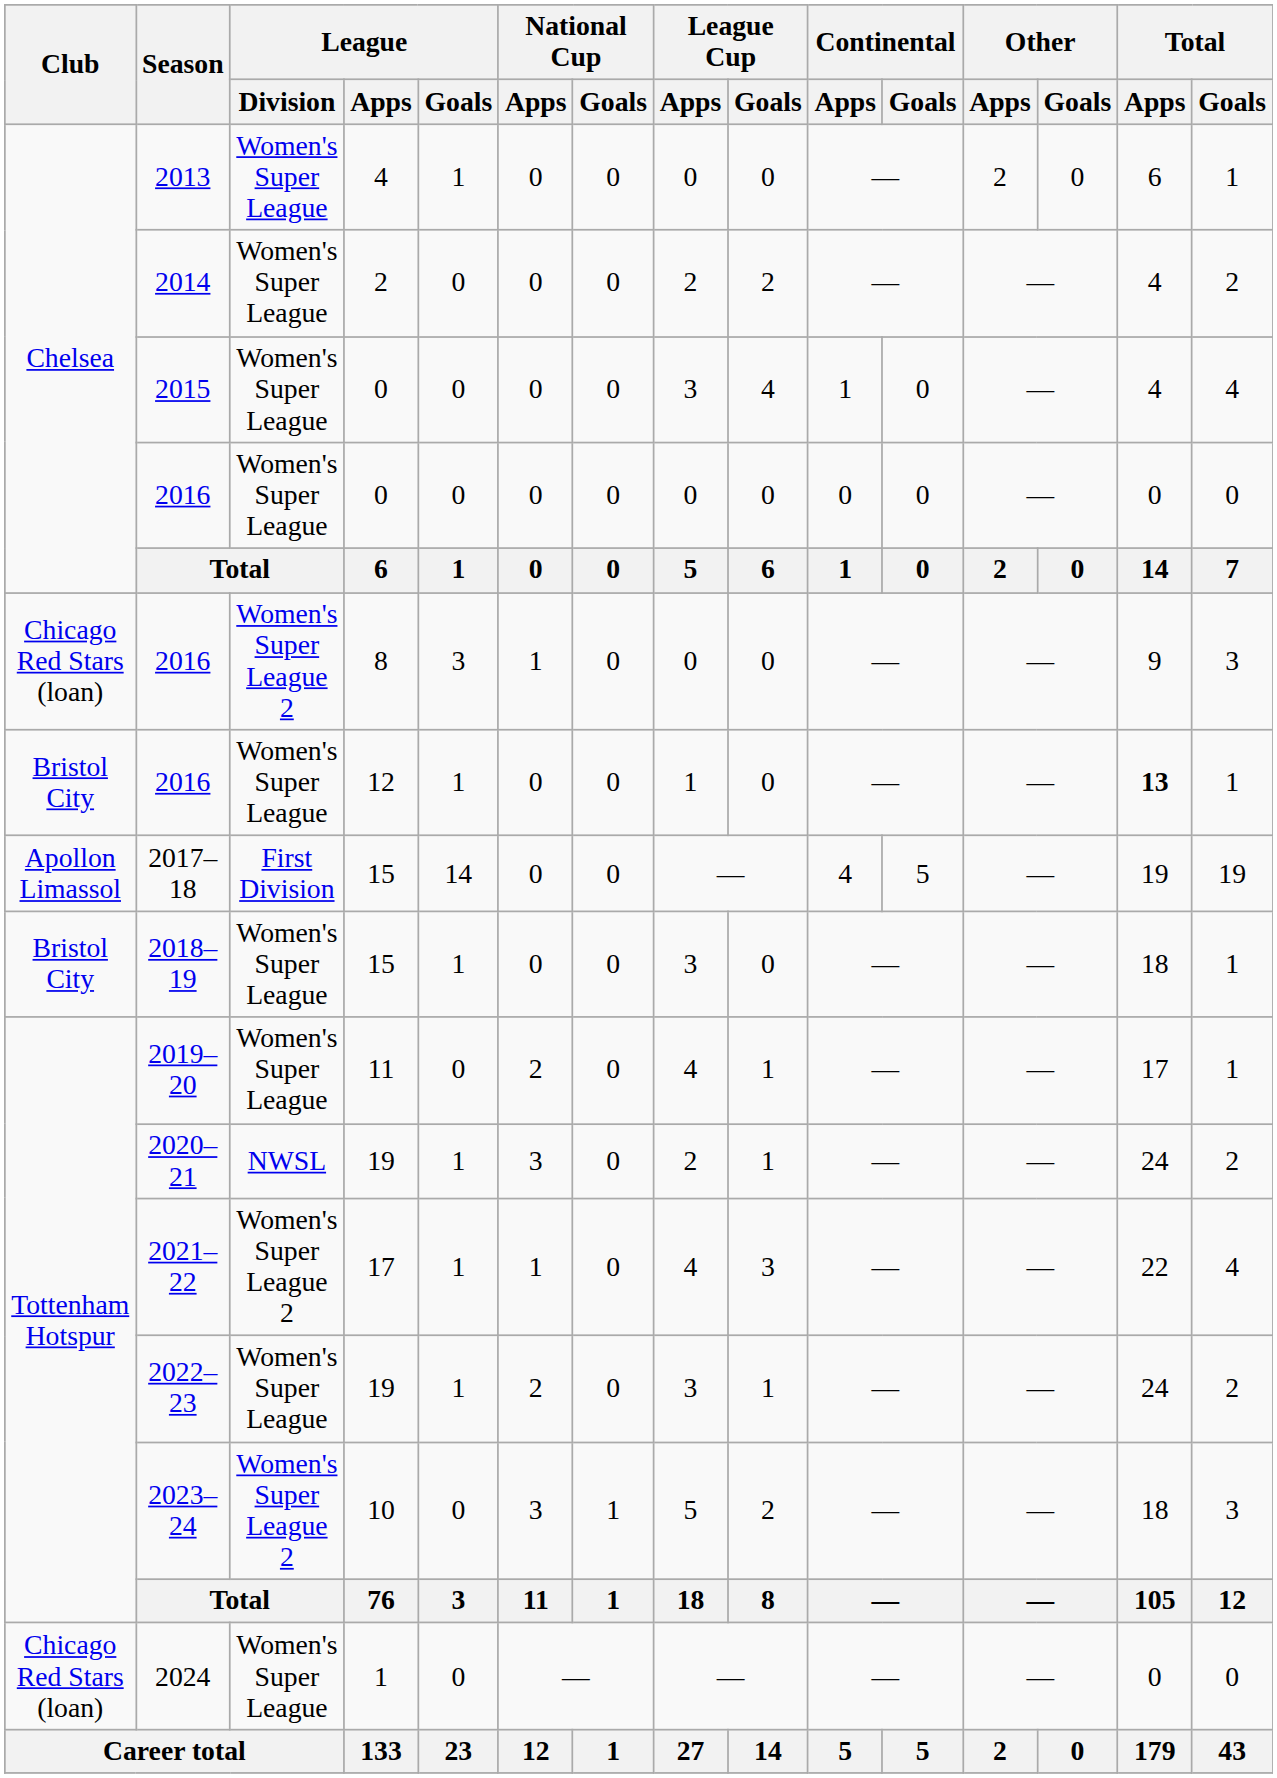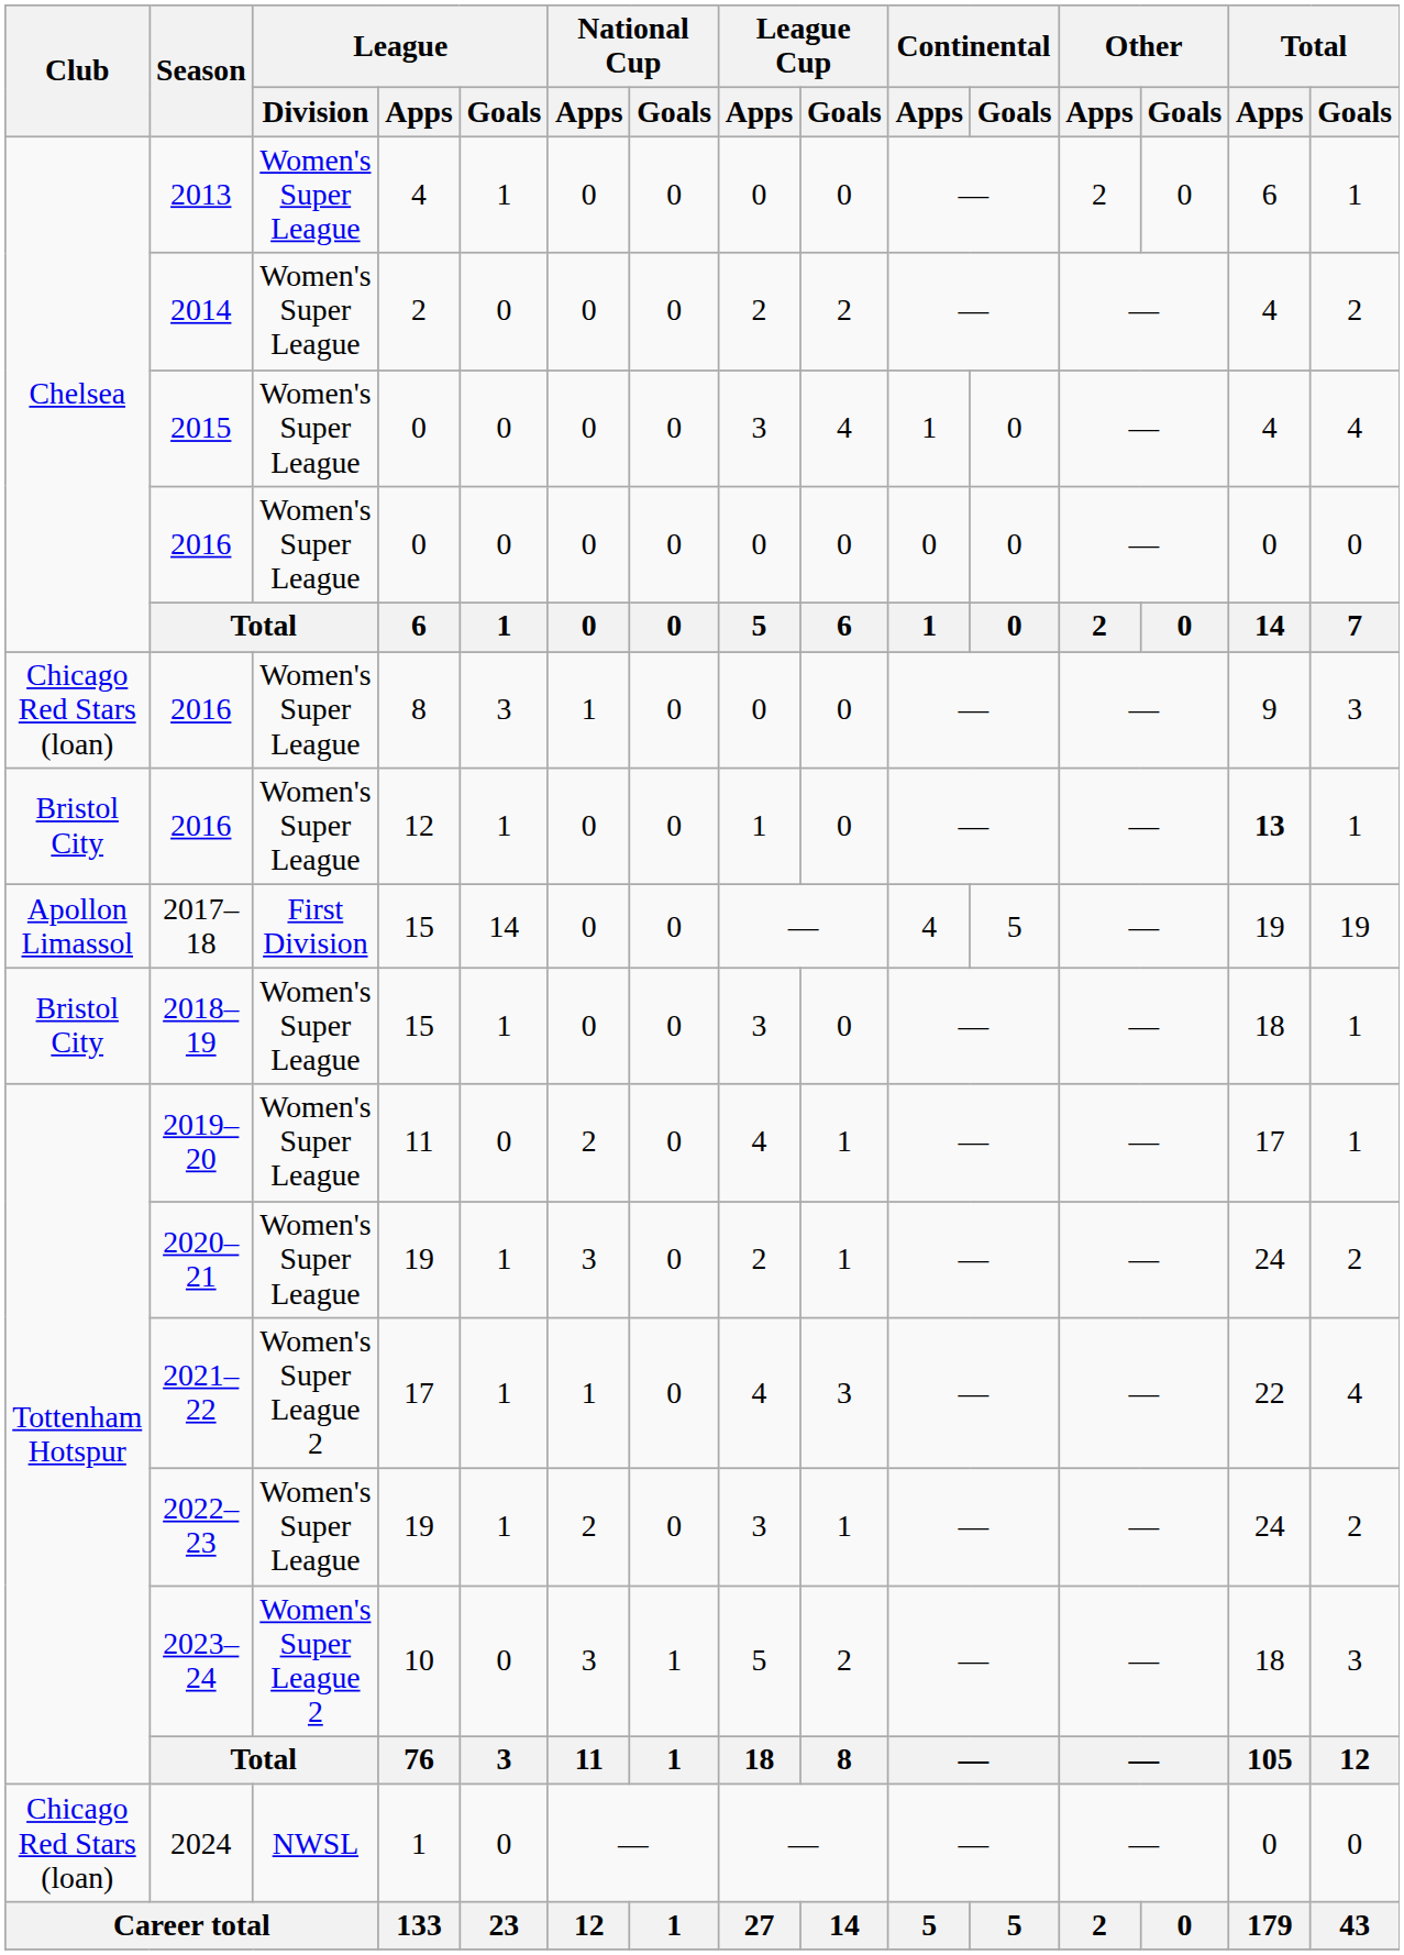 <table class="wikitable" style="text-align:center">
 <tr>
 <th rowspan="2">Club</th>
 <th rowspan="2">Season</th>
 <th colspan="3">League</th>
 <th colspan="2">National Cup</th>
 <th colspan="2">League Cup</th>
 <th colspan="2">Continental</th>
 <th colspan="2">Other</th>
 <th colspan="2">Total</th>
 </tr>
 <tr>
 <th>Division</th>
 <th>Apps</th>
 <th>Goals</th>
 <th>Apps</th>
 <th>Goals</th>
 <th>Apps</th>
 <th>Goals</th>
 <th>Apps</th>
 <th>Goals</th>
 <th>Apps</th>
 <th>Goals</th>
 <th>Apps</th>
 <th>Goals</th>
 </tr>
 <tr>
 <td rowspan="5"><a href='#'>Chelsea</a></td>
 <td><a href='#'>2013</a></td>
 <td><a href='#'>Women's Super League</a></td>
 <td>4</td>
 <td>1</td>
 <td>0</td>
 <td>0</td>
 <td>0</td>
 <td>0</td>
 <td colspan="2">—</td>
 <td>2</td>
 <td>0</td>
 <td>6</td>
 <td>1</td>
 </tr>
 <tr>
 <td><a href='#'>2014</a></td>
 <td>Women's Super League</td>
 <td>2</td>
 <td>0</td>
 <td>0</td>
 <td>0</td>
 <td>2</td>
 <td>2</td>
 <td colspan="2">—</td>
 <td colspan="2">—</td>
 <td>4</td>
 <td>2</td>
 </tr>
 <tr>
 <td><a href='#'>2015</a></td>
 <td>Women's Super League</td>
 <td>0</td>
 <td>0</td>
 <td>0</td>
 <td>0</td>
 <td>3</td>
 <td>4</td>
 <td>1</td>
 <td>0</td>
 <td colspan="2">—</td>
 <td>4</td>
 <td>4</td>
 </tr>
 <tr>
 <td><a href='#'>2016</a></td>
 <td>Women's Super League</td>
 <td>0</td>
 <td>0</td>
 <td>0</td>
 <td>0</td>
 <td>0</td>
 <td>0</td>
 <td>0</td>
 <td>0</td>
 <td colspan="2">—</td>
 <td>0</td>
 <td>0</td>
 </tr>
 <tr>
 <th colspan="2">Total</th>
 <th>6</th>
 <th>1</th>
 <th>0</th>
 <th>0</th>
 <th>5</th>
 <th>6</th>
 <th>1</th>
 <th>0</th>
 <th>2</th>
 <th>0</th>
 <th>14</th>
 <th>7</th>
 </tr>
 <tr>
 <td><a href='#'>Chicago Red Stars</a> (loan)</td>
 <td><a href='#'>2016</a></td>
-<td><a href='#'>Women's Super League 2</a></td>
+<td>Women's Super League</td>
 <td>8</td>
 <td>3</td>
 <td>1</td>
 <td>0</td>
 <td>0</td>
 <td>0</td>
 <td colspan="2">—</td>
 <td colspan="2">—</td>
 <td>9</td>
 <td>3</td>
 </tr>
 <tr>
 <td rowspan="1"><a href='#'>Bristol City</a></td>
 <td><a href='#'>2016</a></td>
 <td>Women's Super League</td>
 <td>12</td>
 <td>1</td>
 <td>0</td>
 <td>0</td>
 <td>1</td>
 <td>0</td>
 <td colspan="2">—</td>
 <td colspan="2">—</td>
 <td><strong>13</strong></td>
 <td>1</td>
 </tr>
 <tr>
 <td rowspan="1"><a href='#'>Apollon Limassol</a></td>
 <td>2017–18</td>
 <td rowspan="1"><a href='#'>First Division</a></td>
 <td>15</td>
 <td>14</td>
 <td>0</td>
 <td>0</td>
 <td colspan="2">—</td>
 <td>4</td>
 <td>5</td>
 <td colspan="2">—</td>
 <td>19</td>
 <td>19</td>
 </tr>
 <tr>
 <td rowspan="1"><a href='#'>Bristol City</a></td>
 <td><a href='#'>2018–19</a></td>
 <td>Women's Super League</td>
 <td>15</td>
 <td>1</td>
 <td>0</td>
 <td>0</td>
 <td>3</td>
 <td>0</td>
 <td colspan="2">—</td>
 <td colspan="2">—</td>
 <td>18</td>
 <td>1</td>
 </tr>
 <tr>
 <td rowspan="6"><a href='#'>Tottenham Hotspur</a></td>
 <td><a href='#'>2019–20</a></td>
 <td>Women's Super League</td>
 <td>11</td>
 <td>0</td>
 <td>2</td>
 <td>0</td>
 <td>4</td>
 <td>1</td>
 <td colspan="2">—</td>
 <td colspan="2">—</td>
 <td>17</td>
 <td>1</td>
 </tr>
 <tr>
 <td><a href='#'>2020–21</a></td>
-<td><a href='#'>NWSL</a></td>
+<td>Women's Super League</td>
 <td>19</td>
 <td>1</td>
 <td>3</td>
 <td>0</td>
 <td>2</td>
 <td>1</td>
 <td colspan="2">—</td>
 <td colspan="2">—</td>
 <td>24</td>
 <td>2</td>
 </tr>
 <tr>
 <td><a href='#'>2021–22</a></td>
 <td>Women's Super League 2</td>
 <td>17</td>
 <td>1</td>
 <td>1</td>
 <td>0</td>
 <td>4</td>
 <td>3</td>
 <td colspan="2">—</td>
 <td colspan="2">—</td>
 <td>22</td>
 <td>4</td>
 </tr>
 <tr>
 <td><a href='#'>2022–23</a></td>
 <td>Women's Super League</td>
 <td>19</td>
 <td>1</td>
 <td>2</td>
 <td>0</td>
 <td>3</td>
 <td>1</td>
 <td colspan="2">—</td>
 <td colspan="2">—</td>
 <td>24</td>
 <td>2</td>
 </tr>
 <tr>
 <td><a href='#'>2023–24</a></td>
 <td><a href='#'>Women's Super League 2</a></td>
 <td>10</td>
 <td>0</td>
 <td>3</td>
 <td>1</td>
 <td>5</td>
 <td>2</td>
 <td colspan="2">—</td>
 <td colspan="2">—</td>
 <td>18</td>
 <td>3</td>
 </tr>
 <tr>
 <th colspan="2">Total</th>
 <th>76</th>
 <th>3</th>
 <th>11</th>
 <th>1</th>
 <th>18</th>
 <th>8</th>
 <th colspan="2">—</th>
 <th colspan="2">—</th>
 <th>105</th>
 <th>12</th>
 </tr>
 <tr>
 <td><a href='#'>Chicago Red Stars</a> (loan)</td>
 <td>2024</td>
-<td>Women's Super League</td>
+<td><a href='#'>NWSL</a></td>
 <td>1</td>
 <td>0</td>
 <td colspan="2">—</td>
 <td colspan="2">—</td>
 <td colspan="2">—</td>
 <td colspan="2">—</td>
 <td>0</td>
 <td>0</td>
 </tr>
 <tr>
 <th colspan="3">Career total</th>
 <th>133</th>
 <th>23</th>
 <th>12</th>
 <th>1</th>
 <th>27</th>
 <th>14</th>
 <th>5</th>
 <th>5</th>
 <th>2</th>
 <th>0</th>
 <th>179</th>
 <th>43</th>
 </tr>
 </table>
